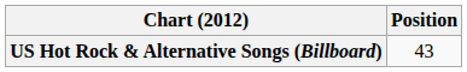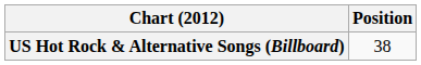 <table class="wikitable plainrowheaders">
 <tr>
 <th>Chart (2012)</th>
 <th>Position</th>
 </tr>
 <tr>
 <th scope="row">US Hot Rock & Alternative Songs (<em>Billboard</em>)</th>
-<td align="center">43</td>
+<td align="center">38</td>
 </tr>
 </table>
